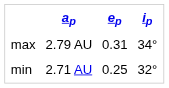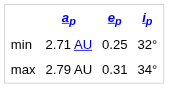 <table align="center" style="border:1px solid #CCC; margin-left:15px;" cellpadding="5">
 <tr>
 <th></th>
 <th><em><a href='#'>a<sub>p</sub></a></em></th>
 <th><em><a href='#'>e<sub>p</sub></a></em></th>
 <th><em><a href='#'>i<sub>p</sub></a></em></th>
 </tr>
 <tr>
+<td>min</td>
+<td>2.71 <a href='#'>AU</a></td>
+<td>0.25</td>
+<td>32°</td>
+</tr>
+<tr>
 <td>max</td>
 <td>2.79 AU</td>
 <td>0.31</td>
 <td>34°</td>
 </tr>
-<tr>
-<td>min</td>
-<td>2.71 <a href='#'>AU</a></td>
-<td>0.25</td>
-<td>32°</td>
-</tr>
 </table>
